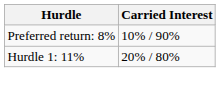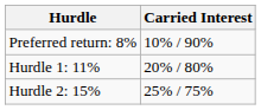 <table class="wikitable">
 <tr>
 <th>Hurdle</th>
 <th>Carried Interest</th>
 </tr>
 <tr>
 <td>Preferred return: 8%</td>
 <td>10% / 90%</td>
 </tr>
 <tr>
 <td>Hurdle 1: 11%</td>
 <td>20% / 80%</td>
 </tr>
+<tr>
+<td>Hurdle 2: 15%</td>
+<td>25% / 75%</td>
+</tr>
 </table>
